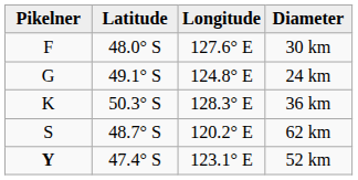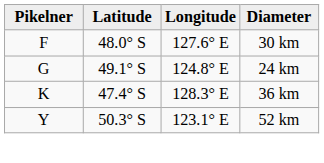 <table class="wikitable">
 <tr>
 <th width="25%" style="background:#eeeeee;">Pikelner</th>
 <th width="25%" style="background:#eeeeee;">Latitude</th>
 <th width="25%" style="background:#eeeeee;">Longitude</th>
 <th width="25%" style="background:#eeeeee;">Diameter</th>
 </tr>
 <tr>
 <td align="center">F</td>
 <td align="center">48.0° S</td>
 <td align="center">127.6° E</td>
 <td align="center">30 km</td>
 </tr>
 <tr>
 <td align="center">G</td>
 <td align="center">49.1° S</td>
 <td align="center">124.8° E</td>
 <td align="center">24 km</td>
 </tr>
 <tr>
 <td align="center">K</td>
-<td align="center">50.3° S</td>
+<td align="center">47.4° S</td>
 <td align="center">128.3° E</td>
 <td align="center">36 km</td>
 </tr>
 <tr>
-<td align="center">S</td>
-<td align="center">48.7° S</td>
-<td align="center">120.2° E</td>
-<td align="center">62 km</td>
-</tr>
-<tr>
-<td align="center"><strong>Y</strong></td>
-<td align="center">47.4° S</td>
+<td align="center">Y</td>
+<td align="center">50.3° S</td>
 <td align="center">123.1° E</td>
 <td align="center">52 km</td>
 </tr>
 </table>
